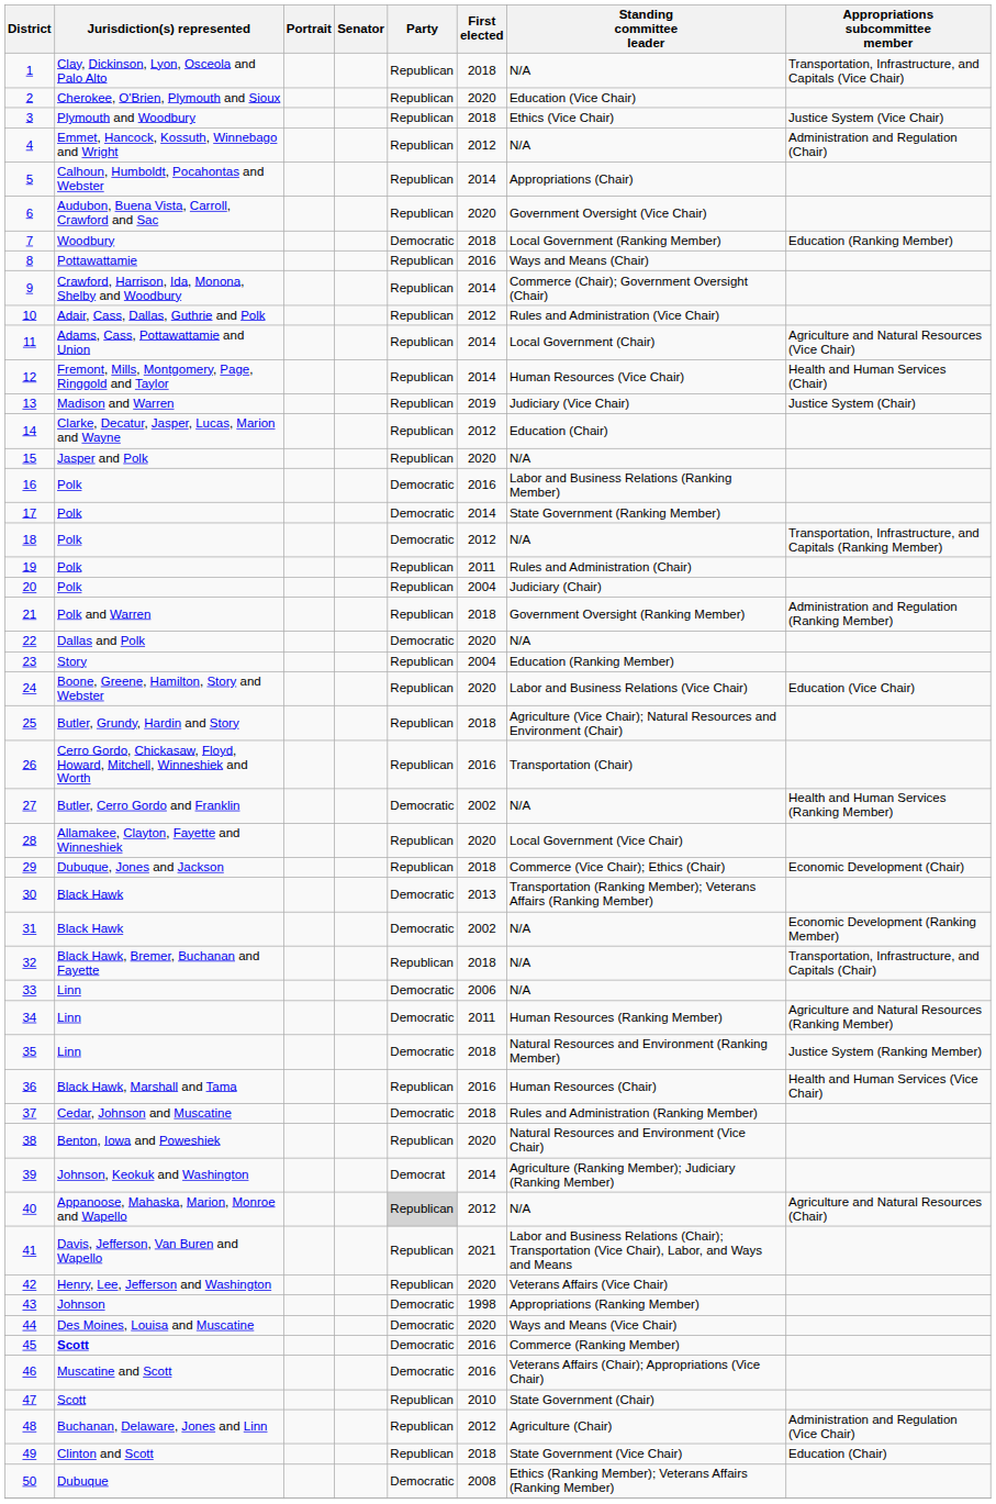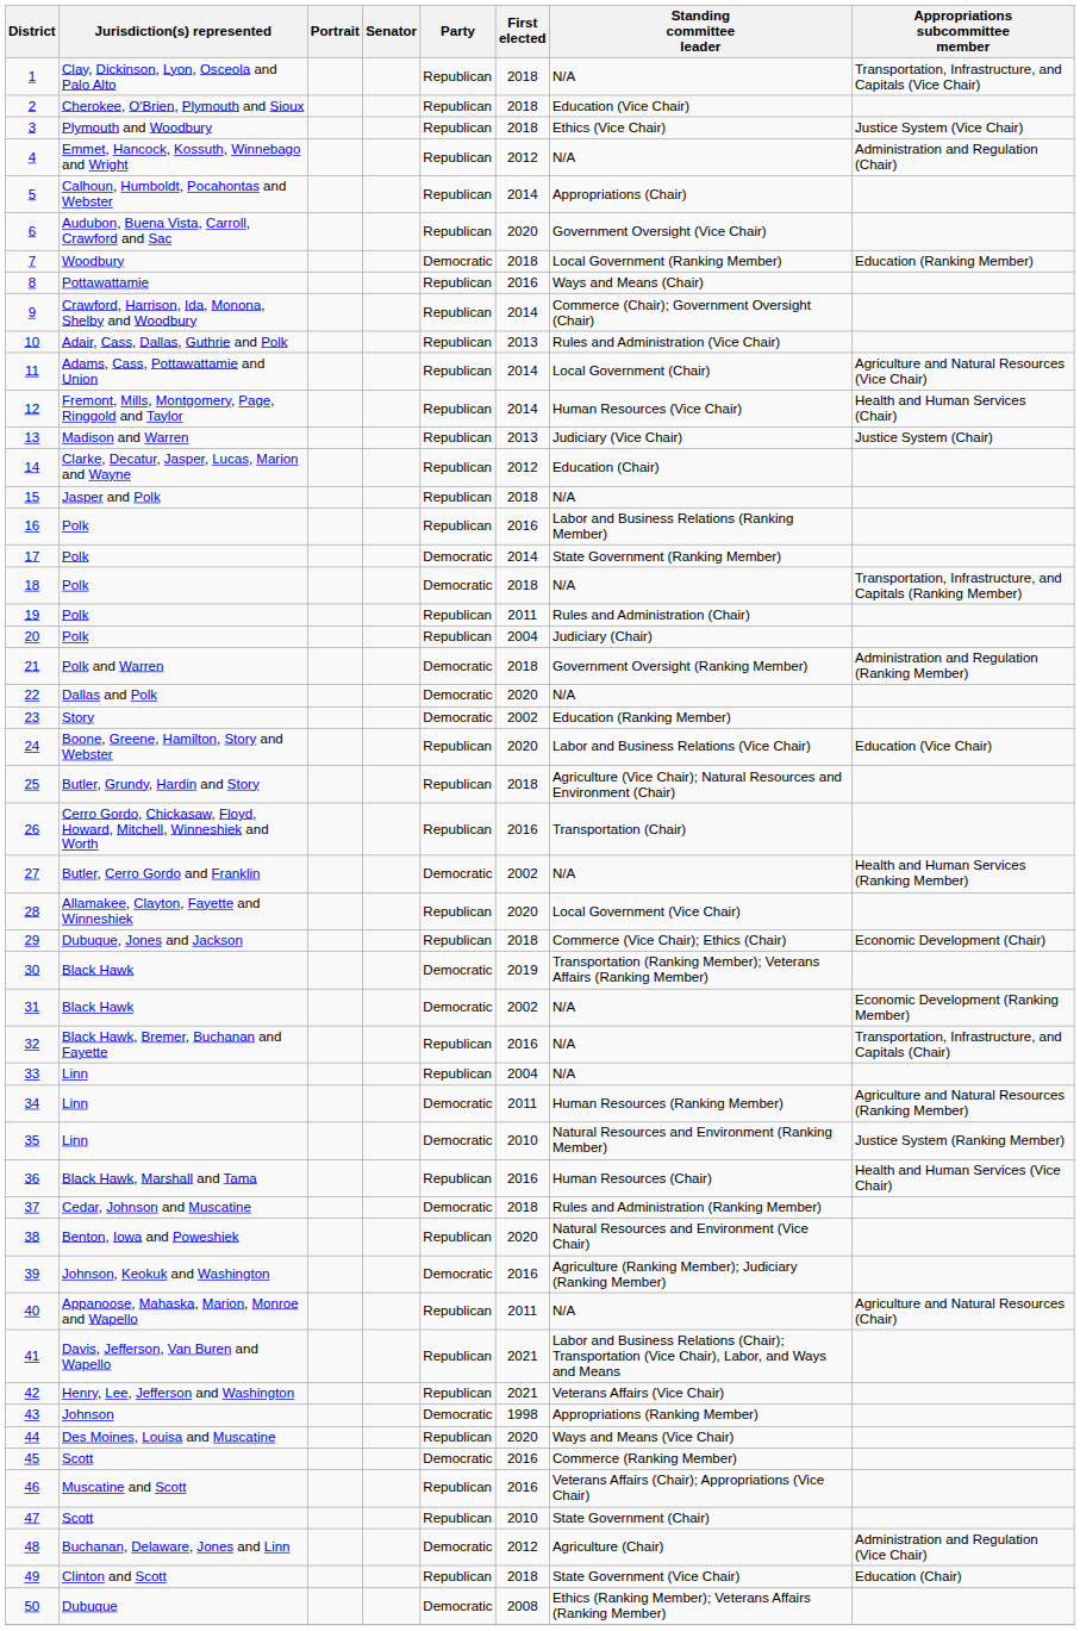 <table class="sortable wikitable">
 <tr>
 <th scope=col>District<br></th>
 <th scope=col>Jurisdiction(s) represented<br></th>
 <th scope=col class="unsortable">Portrait<br></th>
 <th scope=col>Senator<br></th>
 <th scope=col>Party<br></th>
 <th scope=col>First<br>elected<br></th>
 <th scope=col>Standing<br>committee<br>leader<br></th>
 <th scope=col>Appropriations<br>subcommittee<br>member<br></th>
 </tr>
 <tr scope=row >
 <td align="center"><a href='#'>1</a></td>
 <td><a href='#'>Clay</a>, <a href='#'>Dickinson</a>, <a href='#'>Lyon</a>, <a href='#'>Osceola</a> and <a href='#'>Palo Alto</a></td>
 <td align="center"></td>
 <td></td>
 <td>Republican</td>
 <td align="center">2018</td>
 <td>N/A</td>
 <td>Transportation, Infrastructure, and Capitals (Vice Chair)</td>
 </tr>
 <tr scope=row >
 <td align="center"><a href='#'>2</a></td>
 <td><a href='#'>Cherokee</a>, <a href='#'>O'Brien</a>, <a href='#'>Plymouth</a> and <a href='#'>Sioux</a></td>
 <td align="center"></td>
 <td></td>
 <td>Republican</td>
-<td align="center">2020</td>
+<td align="center">2018</td>
 <td>Education (Vice Chair)</td>
 <td></td>
 </tr>
 <tr scope=row >
 <td align="center"><a href='#'>3</a></td>
 <td><a href='#'>Plymouth</a> and <a href='#'>Woodbury</a></td>
 <td align="center"></td>
 <td></td>
 <td>Republican</td>
 <td align="center">2018</td>
 <td>Ethics (Vice Chair)</td>
 <td>Justice System (Vice Chair)</td>
 </tr>
 <tr scope=row >
 <td align="center"><a href='#'>4</a></td>
 <td><a href='#'>Emmet</a>, <a href='#'>Hancock</a>, <a href='#'>Kossuth</a>, <a href='#'>Winnebago</a> and <a href='#'>Wright</a></td>
 <td align="center"></td>
 <td></td>
 <td>Republican</td>
 <td align="center">2012</td>
 <td>N/A</td>
 <td>Administration and Regulation (Chair)</td>
 </tr>
 <tr scope=row >
 <td align="center"><a href='#'>5</a></td>
 <td><a href='#'>Calhoun</a>, <a href='#'>Humboldt</a>, <a href='#'>Pocahontas</a> and <a href='#'>Webster</a></td>
 <td align="center"></td>
 <td></td>
 <td>Republican</td>
 <td align="center">2014</td>
 <td>Appropriations (Chair)</td>
 <td></td>
 </tr>
 <tr scope=row >
 <td align="center"><a href='#'>6</a></td>
 <td><a href='#'>Audubon</a>, <a href='#'>Buena Vista</a>, <a href='#'>Carroll</a>, <a href='#'>Crawford</a> and <a href='#'>Sac</a></td>
 <td align="center"></td>
 <td></td>
 <td>Republican</td>
 <td align="center">2020</td>
 <td>Government Oversight (Vice Chair)</td>
 <td></td>
 </tr>
 <tr scope=row >
 <td align="center"><a href='#'>7</a></td>
 <td><a href='#'>Woodbury</a></td>
 <td align="center"></td>
 <td></td>
 <td>Democratic</td>
 <td align="center">2018</td>
 <td>Local Government (Ranking Member)</td>
 <td>Education (Ranking Member)</td>
 </tr>
 <tr scope=row >
 <td align="center"><a href='#'>8</a></td>
 <td><a href='#'>Pottawattamie</a></td>
 <td align="center"></td>
 <td></td>
 <td>Republican</td>
 <td align="center">2016</td>
 <td>Ways and Means (Chair)</td>
 <td></td>
 </tr>
 <tr scope=row >
 <td align="center"><a href='#'>9</a></td>
 <td><a href='#'>Crawford</a>, <a href='#'>Harrison</a>, <a href='#'>Ida</a>, <a href='#'>Monona</a>, <a href='#'>Shelby</a> and <a href='#'>Woodbury</a></td>
 <td align="center"></td>
 <td></td>
 <td>Republican</td>
 <td align="center">2014</td>
 <td>Commerce (Chair); Government Oversight (Chair)</td>
 <td></td>
 </tr>
 <tr scope=row >
 <td align="center"><a href='#'>10</a></td>
 <td><a href='#'>Adair</a>, <a href='#'>Cass</a>, <a href='#'>Dallas</a>, <a href='#'>Guthrie</a> and <a href='#'>Polk</a></td>
 <td align="center"></td>
 <td></td>
 <td>Republican</td>
-<td align="center">2012</td>
+<td align="center">2013</td>
 <td>Rules and Administration (Vice Chair)</td>
 <td></td>
 </tr>
 <tr scope=row >
 <td align="center"><a href='#'>11</a></td>
 <td><a href='#'>Adams</a>, <a href='#'>Cass</a>, <a href='#'>Pottawattamie</a> and <a href='#'>Union</a></td>
 <td align="center"></td>
 <td></td>
 <td>Republican</td>
 <td align="center">2014</td>
 <td>Local Government (Chair)</td>
 <td>Agriculture and Natural Resources (Vice Chair)</td>
 </tr>
 <tr scope=row >
 <td align="center"><a href='#'>12</a></td>
 <td><a href='#'>Fremont</a>, <a href='#'>Mills</a>, <a href='#'>Montgomery</a>, <a href='#'>Page</a>, <a href='#'>Ringgold</a> and <a href='#'>Taylor</a></td>
 <td align="center"></td>
 <td></td>
 <td>Republican</td>
 <td align="center">2014</td>
 <td>Human Resources (Vice Chair)</td>
 <td>Health and Human Services (Chair)</td>
 </tr>
 <tr scope=row >
 <td align="center"><a href='#'>13</a></td>
 <td><a href='#'>Madison</a> and <a href='#'>Warren</a></td>
 <td align="center"></td>
 <td></td>
 <td>Republican</td>
-<td align="center">2019</td>
+<td align="center">2013</td>
 <td>Judiciary (Vice Chair)</td>
 <td>Justice System (Chair)</td>
 </tr>
 <tr scope=row >
 <td align="center"><a href='#'>14</a></td>
 <td><a href='#'>Clarke</a>, <a href='#'>Decatur</a>, <a href='#'>Jasper</a>, <a href='#'>Lucas</a>, <a href='#'>Marion</a> and <a href='#'>Wayne</a></td>
 <td align="center"></td>
 <td></td>
 <td>Republican</td>
 <td align="center">2012</td>
 <td>Education (Chair)</td>
 <td></td>
 </tr>
 <tr scope=row >
 <td align="center"><a href='#'>15</a></td>
 <td><a href='#'>Jasper</a> and <a href='#'>Polk</a></td>
 <td align="center"></td>
 <td></td>
 <td>Republican</td>
-<td align="center">2020</td>
+<td align="center">2018</td>
 <td>N/A</td>
 <td></td>
 </tr>
 <tr scope=row >
 <td align="center"><a href='#'>16</a></td>
 <td><a href='#'>Polk</a></td>
 <td align="center"></td>
 <td></td>
-<td>Democratic</td>
+<td>Republican</td>
 <td align="center">2016</td>
 <td>Labor and Business Relations (Ranking Member)</td>
 <td></td>
 </tr>
 <tr scope=row >
 <td align="center"><a href='#'>17</a></td>
 <td><a href='#'>Polk</a></td>
 <td align="center"></td>
 <td></td>
 <td>Democratic</td>
 <td align="center">2014</td>
 <td>State Government (Ranking Member)</td>
 <td></td>
 </tr>
 <tr scope=row >
 <td align="center"><a href='#'>18</a></td>
 <td><a href='#'>Polk</a></td>
 <td align="center"></td>
 <td></td>
 <td>Democratic</td>
-<td align="center">2012</td>
+<td align="center">2018</td>
 <td>N/A</td>
 <td>Transportation, Infrastructure, and Capitals (Ranking Member)</td>
 </tr>
 <tr scope=row >
 <td align="center"><a href='#'>19</a></td>
 <td><a href='#'>Polk</a></td>
 <td align="center"></td>
 <td></td>
 <td>Republican</td>
 <td align="center">2011</td>
 <td>Rules and Administration (Chair)</td>
 <td></td>
 </tr>
 <tr scope=row >
 <td align="center"><a href='#'>20</a></td>
 <td><a href='#'>Polk</a></td>
 <td align="center"></td>
 <td></td>
 <td>Republican</td>
 <td align="center">2004</td>
 <td>Judiciary (Chair)</td>
 <td></td>
 </tr>
 <tr scope=row >
 <td align="center"><a href='#'>21</a></td>
 <td><a href='#'>Polk</a> and <a href='#'>Warren</a></td>
 <td align="center"></td>
 <td></td>
-<td>Republican</td>
+<td>Democratic</td>
 <td align="center">2018</td>
 <td>Government Oversight (Ranking Member)</td>
 <td>Administration and Regulation (Ranking Member)</td>
 </tr>
 <tr scope=row >
 <td align="center"><a href='#'>22</a></td>
 <td><a href='#'>Dallas</a> and <a href='#'>Polk</a></td>
 <td align="center"></td>
 <td></td>
 <td>Democratic</td>
 <td align="center">2020</td>
 <td>N/A</td>
 <td></td>
 </tr>
 <tr scope=row >
 <td align="center"><a href='#'>23</a></td>
 <td><a href='#'>Story</a></td>
 <td align="center"></td>
 <td></td>
-<td>Republican</td>
-<td align="center">2004</td>
+<td>Democratic</td>
+<td align="center">2002</td>
 <td>Education (Ranking Member)</td>
 <td></td>
 </tr>
 <tr scope=row >
 <td align="center"><a href='#'>24</a></td>
 <td><a href='#'>Boone</a>, <a href='#'>Greene</a>, <a href='#'>Hamilton</a>, <a href='#'>Story</a> and <a href='#'>Webster</a></td>
 <td align="center"></td>
 <td></td>
 <td>Republican</td>
 <td align="center">2020</td>
 <td>Labor and Business Relations (Vice Chair)</td>
 <td>Education (Vice Chair)</td>
 </tr>
 <tr scope=row >
 <td align="center"><a href='#'>25</a></td>
 <td><a href='#'>Butler</a>, <a href='#'>Grundy</a>, <a href='#'>Hardin</a> and <a href='#'>Story</a></td>
 <td align="center"></td>
 <td></td>
 <td>Republican</td>
 <td align="center">2018</td>
 <td>Agriculture (Vice Chair); Natural Resources and Environment (Chair)</td>
 <td></td>
 </tr>
 <tr scope=row >
 <td align="center"><a href='#'>26</a></td>
 <td><a href='#'>Cerro Gordo</a>, <a href='#'>Chickasaw</a>, <a href='#'>Floyd</a>, <a href='#'>Howard</a>, <a href='#'>Mitchell</a>, <a href='#'>Winneshiek</a> and <a href='#'>Worth</a></td>
 <td align="center"></td>
 <td></td>
 <td>Republican</td>
 <td align="center">2016</td>
 <td>Transportation (Chair)</td>
 <td></td>
 </tr>
 <tr scope=row >
 <td align="center"><a href='#'>27</a></td>
 <td><a href='#'>Butler</a>, <a href='#'>Cerro Gordo</a> and <a href='#'>Franklin</a></td>
 <td align="center"></td>
 <td></td>
 <td>Democratic</td>
 <td align="center">2002</td>
 <td>N/A</td>
 <td>Health and Human Services (Ranking Member)</td>
 </tr>
 <tr scope=row >
 <td align="center"><a href='#'>28</a></td>
 <td><a href='#'>Allamakee</a>, <a href='#'>Clayton</a>, <a href='#'>Fayette</a> and <a href='#'>Winneshiek</a></td>
 <td align="center"></td>
 <td></td>
 <td>Republican</td>
 <td align="center">2020</td>
 <td>Local Government (Vice Chair)</td>
 <td></td>
 </tr>
 <tr scope=row >
 <td align="center"><a href='#'>29</a></td>
 <td><a href='#'>Dubuque</a>, <a href='#'>Jones</a> and <a href='#'>Jackson</a></td>
 <td align="center"></td>
 <td></td>
 <td>Republican</td>
 <td align="center">2018</td>
 <td>Commerce (Vice Chair); Ethics (Chair)</td>
 <td>Economic Development (Chair)</td>
 </tr>
 <tr scope=row >
 <td align="center"><a href='#'>30</a></td>
 <td><a href='#'>Black Hawk</a></td>
 <td align="center"></td>
 <td></td>
 <td>Democratic</td>
-<td align="center">2013</td>
+<td align="center">2019</td>
 <td>Transportation (Ranking Member); Veterans Affairs (Ranking Member)</td>
 <td></td>
 </tr>
 <tr scope=row >
 <td align="center"><a href='#'>31</a></td>
 <td><a href='#'>Black Hawk</a></td>
 <td align="center"></td>
 <td></td>
 <td>Democratic</td>
 <td align="center">2002</td>
 <td>N/A</td>
 <td>Economic Development (Ranking Member)</td>
 </tr>
 <tr scope=row >
 <td align="center"><a href='#'>32</a></td>
 <td><a href='#'>Black Hawk</a>, <a href='#'>Bremer</a>, <a href='#'>Buchanan</a> and <a href='#'>Fayette</a></td>
 <td align="center"></td>
 <td></td>
 <td>Republican</td>
-<td align="center">2018</td>
+<td align="center">2016</td>
 <td>N/A</td>
 <td>Transportation, Infrastructure, and Capitals (Chair)</td>
 </tr>
 <tr scope=row >
 <td align="center"><a href='#'>33</a></td>
 <td><a href='#'>Linn</a></td>
 <td align="center"></td>
 <td></td>
-<td>Democratic</td>
-<td align="center">2006</td>
+<td>Republican</td>
+<td align="center">2004</td>
 <td>N/A</td>
 <td></td>
 </tr>
 <tr scope=row >
 <td align="center"><a href='#'>34</a></td>
 <td><a href='#'>Linn</a></td>
 <td align="center"></td>
 <td></td>
 <td>Democratic</td>
 <td align="center">2011</td>
 <td>Human Resources (Ranking Member)</td>
 <td>Agriculture and Natural Resources (Ranking Member)</td>
 </tr>
 <tr scope=row >
 <td align="center"><a href='#'>35</a></td>
 <td><a href='#'>Linn</a></td>
 <td align="center"></td>
 <td></td>
 <td>Democratic</td>
-<td align="center">2018</td>
+<td align="center">2010</td>
 <td>Natural Resources and Environment (Ranking Member)</td>
 <td>Justice System (Ranking Member)</td>
 </tr>
 <tr scope=row >
 <td align="center"><a href='#'>36</a></td>
 <td><a href='#'>Black Hawk</a>, <a href='#'>Marshall</a> and <a href='#'>Tama</a></td>
 <td align="center"></td>
 <td></td>
 <td>Republican</td>
 <td align="center">2016</td>
 <td>Human Resources (Chair)</td>
 <td>Health and Human Services (Vice Chair)</td>
 </tr>
 <tr scope=row >
 <td align="center"><a href='#'>37</a></td>
 <td><a href='#'>Cedar</a>, <a href='#'>Johnson</a> and <a href='#'>Muscatine</a></td>
 <td align="center"></td>
 <td></td>
 <td>Democratic</td>
 <td align="center">2018</td>
 <td>Rules and Administration (Ranking Member)</td>
 <td></td>
 </tr>
 <tr scope=row >
 <td align="center"><a href='#'>38</a></td>
 <td><a href='#'>Benton</a>, <a href='#'>Iowa</a> and <a href='#'>Poweshiek</a></td>
 <td align="center"></td>
 <td></td>
 <td>Republican</td>
 <td align="center">2020</td>
 <td>Natural Resources and Environment (Vice Chair)</td>
 <td></td>
 </tr>
 <tr scope=row >
 <td align="center"><a href='#'>39</a></td>
 <td><a href='#'>Johnson</a>, <a href='#'>Keokuk</a> and <a href='#'>Washington</a></td>
 <td align="center"></td>
 <td></td>
-<td>Democrat</td>
-<td align="center">2014</td>
+<td>Democratic</td>
+<td align="center">2016</td>
 <td>Agriculture (Ranking Member); Judiciary (Ranking Member)</td>
 <td></td>
 </tr>
 <tr scope=row >
 <td align="center"><a href='#'>40</a></td>
 <td><a href='#'>Appanoose</a>, <a href='#'>Mahaska</a>, <a href='#'>Marion</a>, <a href='#'>Monroe</a> and <a href='#'>Wapello</a></td>
 <td align="center"></td>
 <td></td>
-<td style="background: lightgrey;">Republican</td>
-<td align="center">2012</td>
+<td>Republican</td>
+<td align="center">2011</td>
 <td>N/A</td>
 <td>Agriculture and Natural Resources (Chair)</td>
 </tr>
 <tr scope=row >
 <td align="center"><a href='#'>41</a></td>
 <td><a href='#'>Davis</a>, <a href='#'>Jefferson</a>, <a href='#'>Van Buren</a> and <a href='#'>Wapello</a></td>
 <td align="center"></td>
 <td></td>
 <td>Republican</td>
 <td align="center">2021</td>
 <td>Labor and Business Relations (Chair); Transportation (Vice Chair), Labor, and Ways and Means</td>
 <td></td>
 </tr>
 <tr scope=row >
 <td align="center"><a href='#'>42</a></td>
 <td><a href='#'>Henry</a>, <a href='#'>Lee</a>, <a href='#'>Jefferson</a> and <a href='#'>Washington</a></td>
 <td align="center"></td>
 <td></td>
 <td>Republican</td>
-<td align="center">2020</td>
+<td align="center">2021</td>
 <td>Veterans Affairs (Vice Chair)</td>
 <td></td>
 </tr>
 <tr scope=row >
 <td align="center"><a href='#'>43</a></td>
 <td><a href='#'>Johnson</a></td>
 <td align="center"></td>
 <td></td>
 <td>Democratic</td>
 <td align="center">1998</td>
 <td>Appropriations (Ranking Member)</td>
 <td></td>
 </tr>
 <tr scope=row >
 <td align="center"><a href='#'>44</a></td>
 <td><a href='#'>Des Moines</a>, <a href='#'>Louisa</a> and <a href='#'>Muscatine</a></td>
 <td align="center"></td>
 <td></td>
-<td>Democratic</td>
+<td>Republican</td>
 <td align="center">2020</td>
 <td>Ways and Means (Vice Chair)</td>
 <td></td>
 </tr>
 <tr scope=row >
 <td align="center"><a href='#'>45</a></td>
-<td><strong><a href='#'>Scott</a></strong></td>
+<td><a href='#'>Scott</a></td>
 <td align="center"></td>
 <td></td>
 <td>Democratic</td>
 <td align="center">2016</td>
 <td>Commerce (Ranking Member)</td>
 <td></td>
 </tr>
 <tr scope=row >
 <td align="center"><a href='#'>46</a></td>
 <td><a href='#'>Muscatine</a> and <a href='#'>Scott</a></td>
 <td align="center"></td>
 <td></td>
-<td>Democratic</td>
+<td>Republican</td>
 <td align="center">2016</td>
 <td>Veterans Affairs (Chair); Appropriations (Vice Chair)</td>
 <td></td>
 </tr>
 <tr scope=row >
 <td align="center"><a href='#'>47</a></td>
 <td><a href='#'>Scott</a></td>
 <td align="center"></td>
 <td></td>
 <td>Republican</td>
 <td align="center">2010</td>
 <td>State Government (Chair)</td>
 <td></td>
 </tr>
 <tr scope=row >
 <td align="center"><a href='#'>48</a></td>
 <td><a href='#'>Buchanan</a>, <a href='#'>Delaware</a>, <a href='#'>Jones</a> and <a href='#'>Linn</a></td>
 <td align="center"></td>
 <td></td>
-<td>Republican</td>
+<td>Democratic</td>
 <td align="center">2012</td>
 <td>Agriculture (Chair)</td>
 <td>Administration and Regulation (Vice Chair)</td>
 </tr>
 <tr scope=row >
 <td align="center"><a href='#'>49</a></td>
 <td><a href='#'>Clinton</a> and <a href='#'>Scott</a></td>
 <td align="center"></td>
 <td></td>
 <td>Republican</td>
 <td align="center">2018</td>
 <td>State Government (Vice Chair)</td>
 <td>Education (Chair)</td>
 </tr>
 <tr scope=row >
 <td align="center"><a href='#'>50</a></td>
 <td><a href='#'>Dubuque</a></td>
 <td align="center"></td>
 <td></td>
 <td>Democratic</td>
 <td align="center">2008</td>
 <td>Ethics (Ranking Member); Veterans Affairs (Ranking Member)</td>
 <td></td>
 </tr>
 <tr>
 </tr>
 </table>
